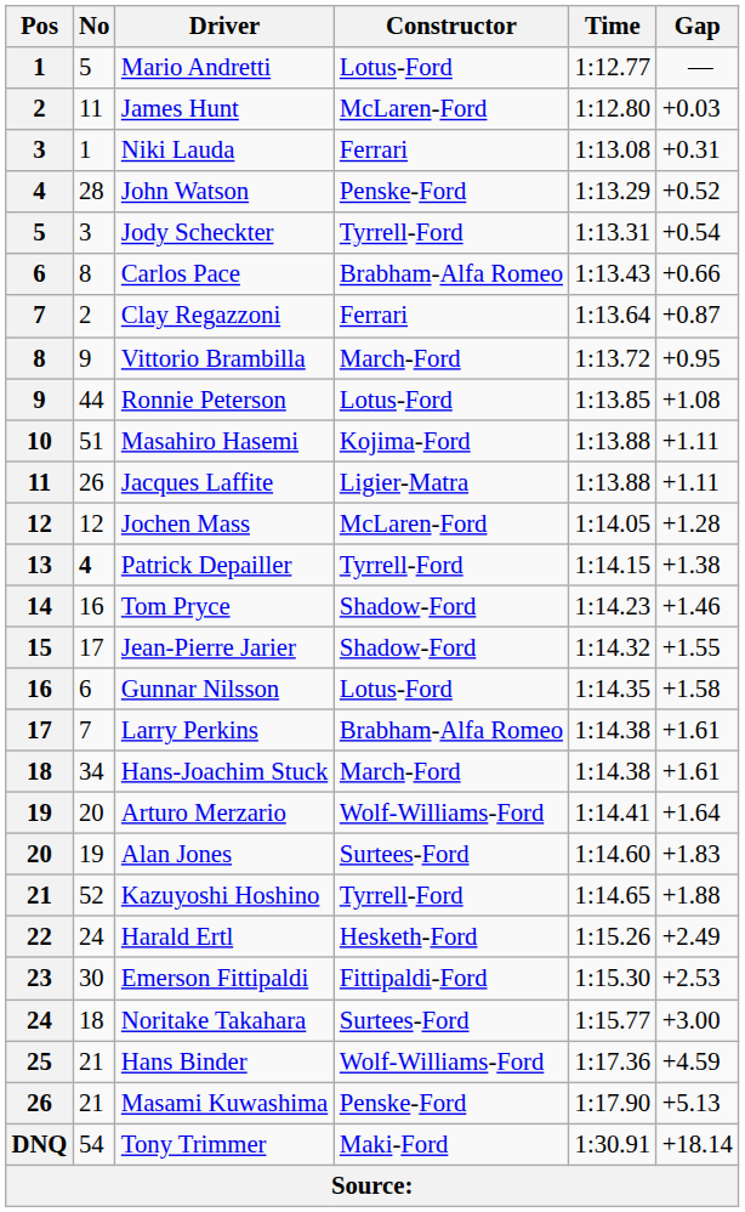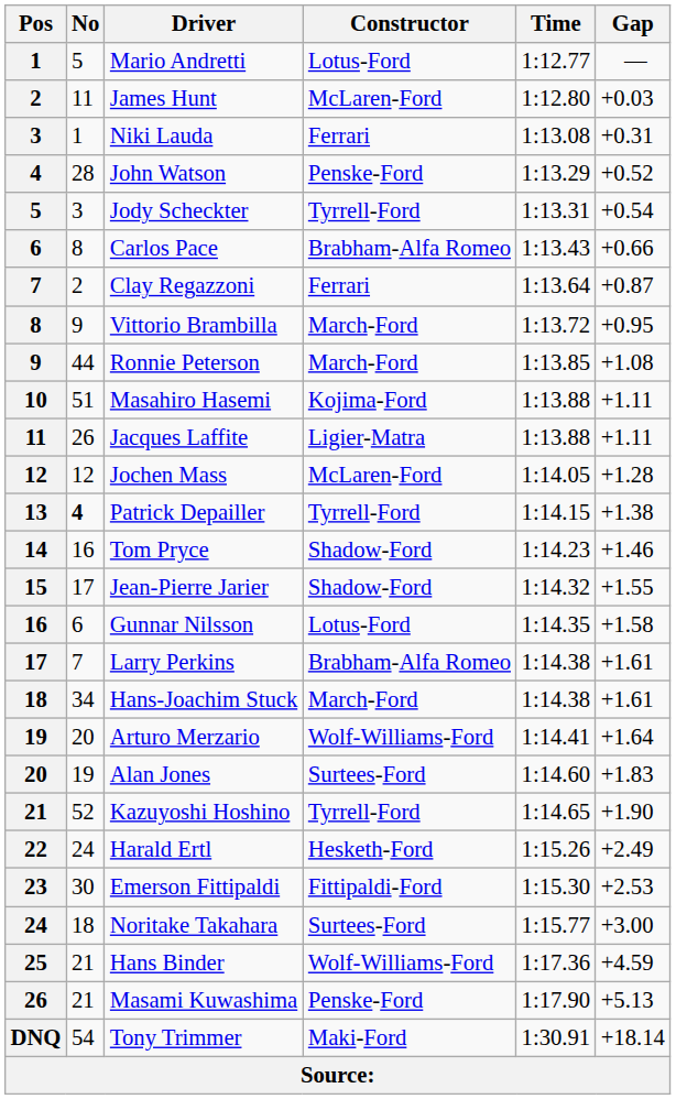 <table class="wikitable sortable" style="font-size: 95%">
 <tr>
 <th>Pos</th>
 <th>No</th>
 <th>Driver</th>
 <th>Constructor</th>
 <th>Time</th>
 <th>Gap</th>
 </tr>
 <tr>
 <th>1</th>
 <td>5</td>
 <td> <a href='#'>Mario Andretti</a></td>
 <td><a href='#'>Lotus</a>-<a href='#'>Ford</a></td>
 <td>1:12.77</td>
 <td align="center"> —</td>
 </tr>
 <tr>
 <th>2</th>
 <td>11</td>
 <td> <a href='#'>James Hunt</a></td>
 <td><a href='#'>McLaren</a>-<a href='#'>Ford</a></td>
 <td>1:12.80</td>
 <td>+0.03</td>
 </tr>
 <tr>
 <th>3</th>
 <td>1</td>
 <td> <a href='#'>Niki Lauda</a></td>
 <td><a href='#'>Ferrari</a></td>
 <td>1:13.08</td>
 <td>+0.31</td>
 </tr>
 <tr>
 <th>4</th>
 <td>28</td>
 <td> <a href='#'>John Watson</a></td>
 <td><a href='#'>Penske</a>-<a href='#'>Ford</a></td>
 <td>1:13.29</td>
 <td>+0.52</td>
 </tr>
 <tr>
 <th>5</th>
 <td>3</td>
 <td> <a href='#'>Jody Scheckter</a></td>
 <td><a href='#'>Tyrrell</a>-<a href='#'>Ford</a></td>
 <td>1:13.31</td>
 <td>+0.54</td>
 </tr>
 <tr>
 <th>6</th>
 <td>8</td>
 <td> <a href='#'>Carlos Pace</a></td>
 <td><a href='#'>Brabham</a>-<a href='#'>Alfa Romeo</a></td>
 <td>1:13.43</td>
 <td>+0.66</td>
 </tr>
 <tr>
 <th>7</th>
 <td>2</td>
 <td> <a href='#'>Clay Regazzoni</a></td>
 <td><a href='#'>Ferrari</a></td>
 <td>1:13.64</td>
 <td>+0.87</td>
 </tr>
 <tr>
 <th>8</th>
 <td>9</td>
 <td> <a href='#'>Vittorio Brambilla</a></td>
 <td><a href='#'>March</a>-<a href='#'>Ford</a></td>
 <td>1:13.72</td>
 <td>+0.95</td>
 </tr>
 <tr>
 <th>9</th>
 <td>44</td>
 <td> <a href='#'>Ronnie Peterson</a></td>
-<td><a href='#'>Lotus</a>-<a href='#'>Ford</a></td>
+<td><a href='#'>March</a>-<a href='#'>Ford</a></td>
 <td>1:13.85</td>
 <td>+1.08</td>
 </tr>
 <tr>
 <th>10</th>
 <td>51</td>
 <td> <a href='#'>Masahiro Hasemi</a></td>
 <td><a href='#'>Kojima</a>-<a href='#'>Ford</a></td>
 <td>1:13.88</td>
 <td>+1.11</td>
 </tr>
 <tr>
 <th>11</th>
 <td>26</td>
 <td> <a href='#'>Jacques Laffite</a></td>
 <td><a href='#'>Ligier</a>-<a href='#'>Matra</a></td>
 <td>1:13.88</td>
 <td>+1.11</td>
 </tr>
 <tr>
 <th>12</th>
 <td>12</td>
 <td> <a href='#'>Jochen Mass</a></td>
 <td><a href='#'>McLaren</a>-<a href='#'>Ford</a></td>
 <td>1:14.05</td>
 <td>+1.28</td>
 </tr>
 <tr>
 <th>13</th>
 <td><strong>4</strong></td>
 <td> <a href='#'>Patrick Depailler</a></td>
 <td><a href='#'>Tyrrell</a>-<a href='#'>Ford</a></td>
 <td>1:14.15</td>
 <td>+1.38</td>
 </tr>
 <tr>
 <th>14</th>
 <td>16</td>
 <td> <a href='#'>Tom Pryce</a></td>
 <td><a href='#'>Shadow</a>-<a href='#'>Ford</a></td>
 <td>1:14.23</td>
 <td>+1.46</td>
 </tr>
 <tr>
 <th>15</th>
 <td>17</td>
 <td> <a href='#'>Jean-Pierre Jarier</a></td>
 <td><a href='#'>Shadow</a>-<a href='#'>Ford</a></td>
 <td>1:14.32</td>
 <td>+1.55</td>
 </tr>
 <tr>
 <th>16</th>
 <td>6</td>
 <td> <a href='#'>Gunnar Nilsson</a></td>
 <td><a href='#'>Lotus</a>-<a href='#'>Ford</a></td>
 <td>1:14.35</td>
 <td>+1.58</td>
 </tr>
 <tr>
 <th>17</th>
 <td>7</td>
 <td> <a href='#'>Larry Perkins</a></td>
 <td><a href='#'>Brabham</a>-<a href='#'>Alfa Romeo</a></td>
 <td>1:14.38</td>
 <td>+1.61</td>
 </tr>
 <tr>
 <th>18</th>
 <td>34</td>
 <td> <a href='#'>Hans-Joachim Stuck</a></td>
 <td><a href='#'>March</a>-<a href='#'>Ford</a></td>
 <td>1:14.38</td>
 <td>+1.61</td>
 </tr>
 <tr>
 <th>19</th>
 <td>20</td>
 <td> <a href='#'>Arturo Merzario</a></td>
 <td><a href='#'>Wolf-Williams</a>-<a href='#'>Ford</a></td>
 <td>1:14.41</td>
 <td>+1.64</td>
 </tr>
 <tr>
 <th>20</th>
 <td>19</td>
 <td> <a href='#'>Alan Jones</a></td>
 <td><a href='#'>Surtees</a>-<a href='#'>Ford</a></td>
 <td>1:14.60</td>
 <td>+1.83</td>
 </tr>
 <tr>
 <th>21</th>
 <td>52</td>
 <td> <a href='#'>Kazuyoshi Hoshino</a></td>
 <td><a href='#'>Tyrrell</a>-<a href='#'>Ford</a></td>
 <td>1:14.65</td>
-<td>+1.88</td>
+<td>+1.90</td>
 </tr>
 <tr>
 <th>22</th>
 <td>24</td>
 <td> <a href='#'>Harald Ertl</a></td>
 <td><a href='#'>Hesketh</a>-<a href='#'>Ford</a></td>
 <td>1:15.26</td>
 <td>+2.49</td>
 </tr>
 <tr>
 <th>23</th>
 <td>30</td>
 <td> <a href='#'>Emerson Fittipaldi</a></td>
 <td><a href='#'>Fittipaldi</a>-<a href='#'>Ford</a></td>
 <td>1:15.30</td>
 <td>+2.53</td>
 </tr>
 <tr>
 <th>24</th>
 <td>18</td>
 <td> <a href='#'>Noritake Takahara</a></td>
 <td><a href='#'>Surtees</a>-<a href='#'>Ford</a></td>
 <td>1:15.77</td>
 <td>+3.00</td>
 </tr>
 <tr>
 <th>25</th>
 <td>21</td>
 <td> <a href='#'>Hans Binder</a></td>
 <td><a href='#'>Wolf-Williams</a>-<a href='#'>Ford</a></td>
 <td>1:17.36</td>
 <td>+4.59</td>
 </tr>
 <tr>
 <th>26</th>
 <td>21</td>
 <td> <a href='#'>Masami Kuwashima</a></td>
 <td><a href='#'>Penske</a>-<a href='#'>Ford</a></td>
 <td>1:17.90</td>
 <td>+5.13</td>
 </tr>
 <tr>
 <th>DNQ</th>
 <td>54</td>
 <td> <a href='#'>Tony Trimmer</a></td>
 <td><a href='#'>Maki</a>-<a href='#'>Ford</a></td>
 <td>1:30.91</td>
 <td>+18.14</td>
 </tr>
 <tr>
 <th colspan="6">Source:</th>
 </tr>
 </table>
